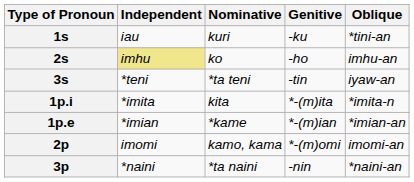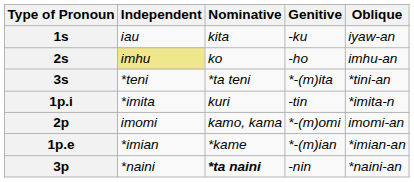 <table class="wikitable">
 <tr>
 <th>Type of Pronoun</th>
 <th>Independent</th>
 <th>Nominative</th>
 <th>Genitive</th>
 <th>Oblique</th>
 </tr>
 <tr>
 <th>1s</th>
 <td><em>iau</em></td>
-<td><em>kuri</em></td>
+<td><em>kita</em></td>
 <td><em>-ku</em></td>
-<td><em>*tini-an</em></td>
+<td><em>iyaw-an</em></td>
 </tr>
 <tr>
 <th>2s</th>
 <td style="background: khaki;"><em>imhu</em></td>
 <td><em>ko</em></td>
 <td><em>-ho</em></td>
 <td><em>imhu-an</em></td>
 </tr>
 <tr>
 <th>3s</th>
 <td><em>*teni</em></td>
 <td><em>*ta teni</em></td>
-<td><em>-tin</em></td>
-<td><em>iyaw-an</em></td>
+<td><em>*-(m)ita</em></td>
+<td><em>*tini-an</em></td>
 </tr>
 <tr>
 <th>1p.i</th>
 <td><em>*imita</em></td>
-<td><em>kita</em></td>
-<td><em>*-(m)ita</em></td>
+<td><em>kuri</em></td>
+<td><em>-tin</em></td>
 <td><em>*imita-n</em></td>
+</tr>
+<tr>
+<th>2p</th>
+<td><em>imomi</em></td>
+<td><em>kamo, kama</em></td>
+<td><em>*-(m)omi</em></td>
+<td><em>imomi-an</em></td>
 </tr>
 <tr>
 <th>1p.e</th>
 <td><em>*imian</em></td>
 <td><em>*kame</em></td>
 <td><em>*-(m)ian</em></td>
 <td><em>*imian-an</em></td>
 </tr>
 <tr>
-<th>2p</th>
-<td><em>imomi</em></td>
-<td><em>kamo, kama</em></td>
-<td><em>*-(m)omi</em></td>
-<td><em>imomi-an</em></td>
-</tr>
-<tr>
 <th>3p</th>
 <td><em>*naini</em></td>
-<td><em>*ta naini</em></td>
+<td><strong><em>*ta naini</em></strong></td>
 <td><em>-nin</em></td>
 <td><em>*naini-an</em></td>
 </tr>
 </table>
